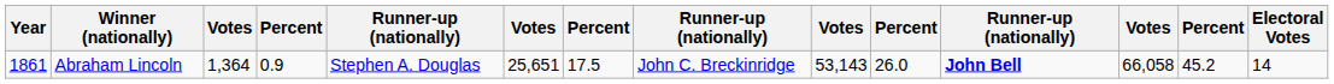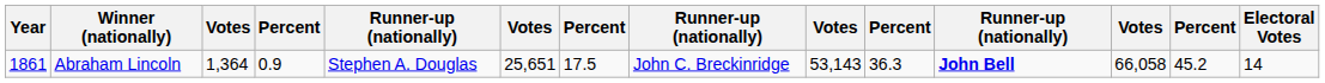 <table class="wikitable sortable">
 <tr>
 <th data-sort-type="number">Year</th>
 <th>Winner (nationally)</th>
 <th data-sort-type="number">Votes</th>
 <th data-sort-type="number">Percent</th>
 <th>Runner-up (nationally)</th>
 <th data-sort-type="number">Votes</th>
 <th data-sort-type="number">Percent</th>
 <th>Runner-up (nationally)</th>
 <th data-sort-type="number">Votes</th>
 <th data-sort-type="number">Percent</th>
 <th>Runner-up (nationally)</th>
 <th data-sort-type="number">Votes</th>
 <th data-sort-type="number">Percent</th>
 <th>Electoral<br>Votes</th>
 </tr>
 <tr>
 <td style"text-align:left"><a href='#'>1861</a></td>
 <td><a href='#'>Abraham Lincoln</a></td>
 <td>1,364</td>
 <td>0.9</td>
 <td><a href='#'>Stephen A. Douglas</a></td>
 <td>25,651</td>
 <td>17.5</td>
 <td><a href='#'>John C. Breckinridge</a></td>
 <td>53,143</td>
-<td>26.0</td>
+<td>36.3</td>
 <td><strong><a href='#'>John Bell</a></strong></td>
 <td>66,058</td>
 <td>45.2</td>
 <td>14</td>
 </tr>
 </table>
